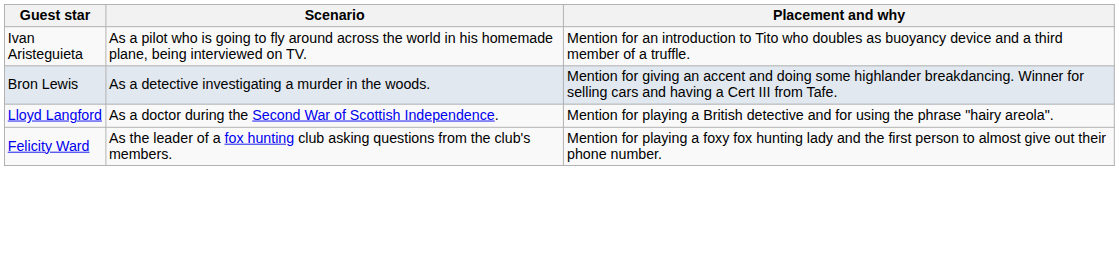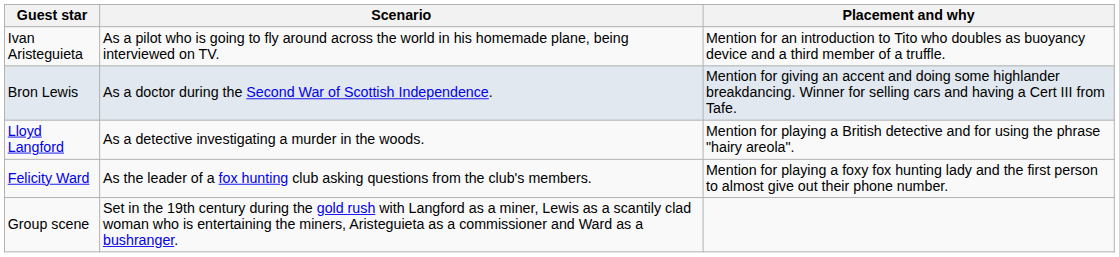 <table class="wikitable">
 <tr>
 <th>Guest star</th>
 <th>Scenario</th>
 <th>Placement and why</th>
 </tr>
 <tr>
 <td>Ivan Aristeguieta</td>
 <td>As a pilot who is going to fly around across the world in his homemade plane, being interviewed on TV.</td>
 <td>Mention for an introduction to Tito who doubles as buoyancy device and a third member of a truffle.</td>
 </tr>
 <tr style="background:#E1E8EF;">
 <td>Bron Lewis</td>
-<td>As a detective investigating a murder in the woods.</td>
+<td>As a doctor during the <a href='#'>Second War of Scottish Independence</a>.</td>
 <td>Mention for giving an accent and doing some highlander breakdancing. Winner for selling cars and having a Cert III from Tafe.</td>
 </tr>
 <tr>
 <td><a href='#'>Lloyd Langford</a></td>
-<td>As a doctor during the <a href='#'>Second War of Scottish Independence</a>.</td>
+<td>As a detective investigating a murder in the woods.</td>
 <td>Mention for playing a British detective and for using the phrase "hairy areola".</td>
 </tr>
 <tr>
 <td><a href='#'>Felicity Ward</a></td>
 <td>As the leader of a <a href='#'>fox hunting</a> club asking questions from the club's members.</td>
 <td>Mention for playing a foxy fox hunting lady and the first person to almost give out their phone number.</td>
 </tr>
+<tr>
+<td>Group scene</td>
+<td>Set in the 19th century during the <a href='#'>gold rush</a> with Langford as a miner, Lewis as a scantily clad woman who is entertaining the miners, Aristeguieta as a commissioner and Ward as a <a href='#'>bushranger</a>.</td>
+<td></td>
+</tr>
 </table>
